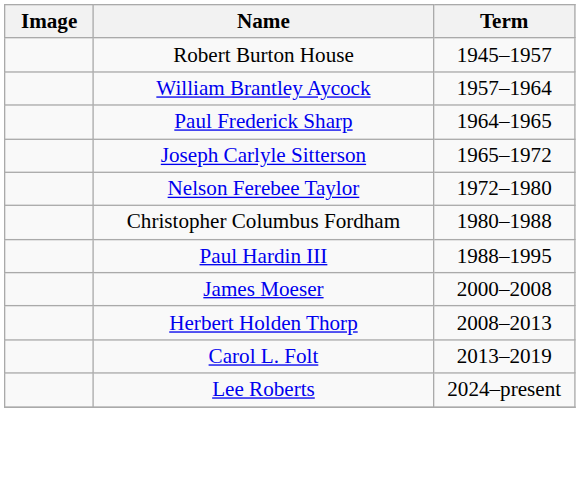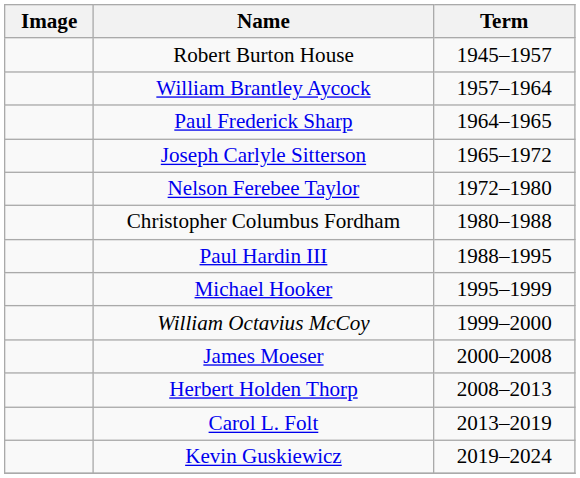 <table class="wikitable" style="text-align: center;">
 <tr>
 <th width="60">Image</th>
 <th width="250">Name</th>
 <th width="100">Term</th>
 </tr>
 <tr>
 <td></td>
 <td>Robert Burton House</td>
 <td>1945–1957</td>
 </tr>
 <tr>
 <td></td>
 <td><a href='#'>William Brantley Aycock</a></td>
 <td>1957–1964</td>
 </tr>
 <tr>
 <td></td>
 <td><a href='#'>Paul Frederick Sharp</a></td>
 <td>1964–1965</td>
 </tr>
 <tr>
 <td></td>
 <td><a href='#'>Joseph Carlyle Sitterson</a></td>
 <td>1965–1972</td>
 </tr>
 <tr>
 <td></td>
 <td><a href='#'>Nelson Ferebee Taylor</a></td>
 <td>1972–1980</td>
 </tr>
 <tr>
 <td></td>
 <td>Christopher Columbus Fordham</td>
 <td>1980–1988</td>
 </tr>
 <tr>
 <td></td>
 <td><a href='#'>Paul Hardin III</a></td>
 <td>1988–1995</td>
 </tr>
 <tr>
 <td></td>
+<td><a href='#'>Michael Hooker</a></td>
+<td>1995–1999</td>
+</tr>
+<tr>
+<td></td>
+<td><em>William Octavius McCoy</em></td>
+<td>1999–2000</td>
+</tr>
+<tr>
+<td></td>
 <td><a href='#'>James Moeser</a></td>
 <td>2000–2008</td>
 </tr>
 <tr>
 <td></td>
 <td><a href='#'>Herbert Holden Thorp</a></td>
 <td>2008–2013</td>
 </tr>
 <tr>
 <td></td>
 <td><a href='#'>Carol L. Folt</a></td>
 <td>2013–2019</td>
 </tr>
 <tr>
 <td></td>
-<td><a href='#'>Lee Roberts</a></td>
-<td>2024–present</td>
+<td><a href='#'>Kevin Guskiewicz</a></td>
+<td>2019–2024</td>
 </tr>
 <tr>
 </tr>
 </table>
